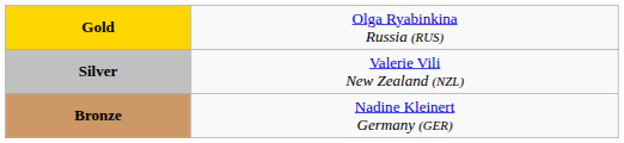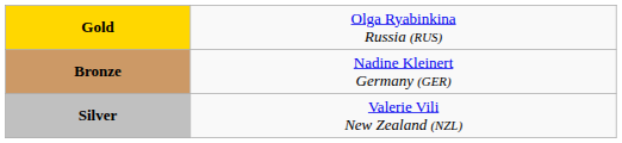 <table class="wikitable" style=" text-align:center; font-size:110%;" width="35%">
 <tr>
 <td bgcolor="gold"><strong>Gold</strong></td>
 <td> <a href='#'>Olga Ryabinkina</a><br><em>Russia <small>(RUS)</small></em></td>
 </tr>
 <tr>
+<td bgcolor="CC9966"><strong>Bronze</strong></td>
+<td> <a href='#'>Nadine Kleinert</a><br><em>Germany <small>(GER)</small></em></td>
+</tr>
+<tr>
 <td bgcolor="silver"><strong>Silver</strong></td>
 <td> <a href='#'>Valerie Vili</a><br><em>New Zealand <small>(NZL)</small></em></td>
 </tr>
-<tr>
-<td bgcolor="CC9966"><strong>Bronze</strong></td>
-<td> <a href='#'>Nadine Kleinert</a><br><em>Germany <small>(GER)</small></em></td>
-</tr>
 </table>
